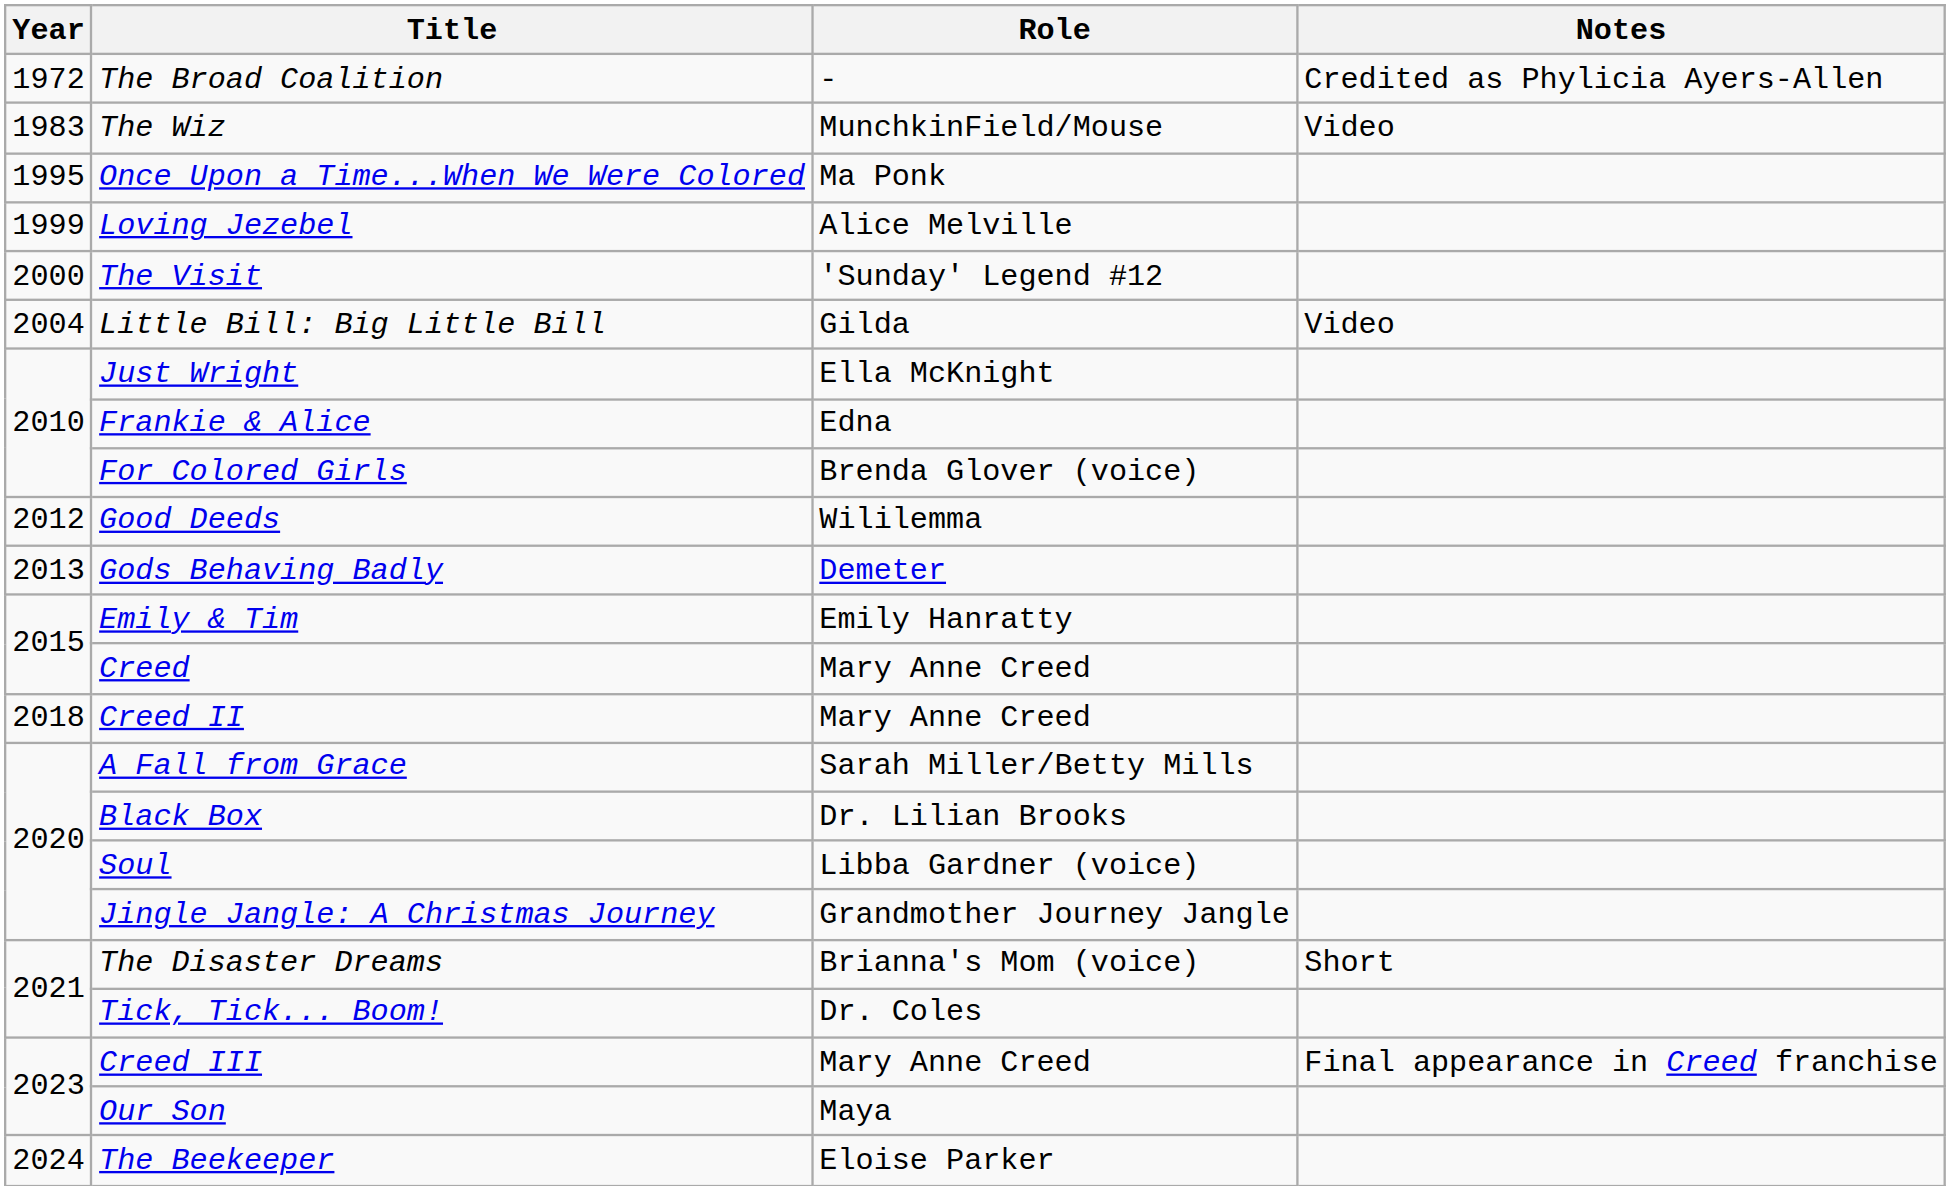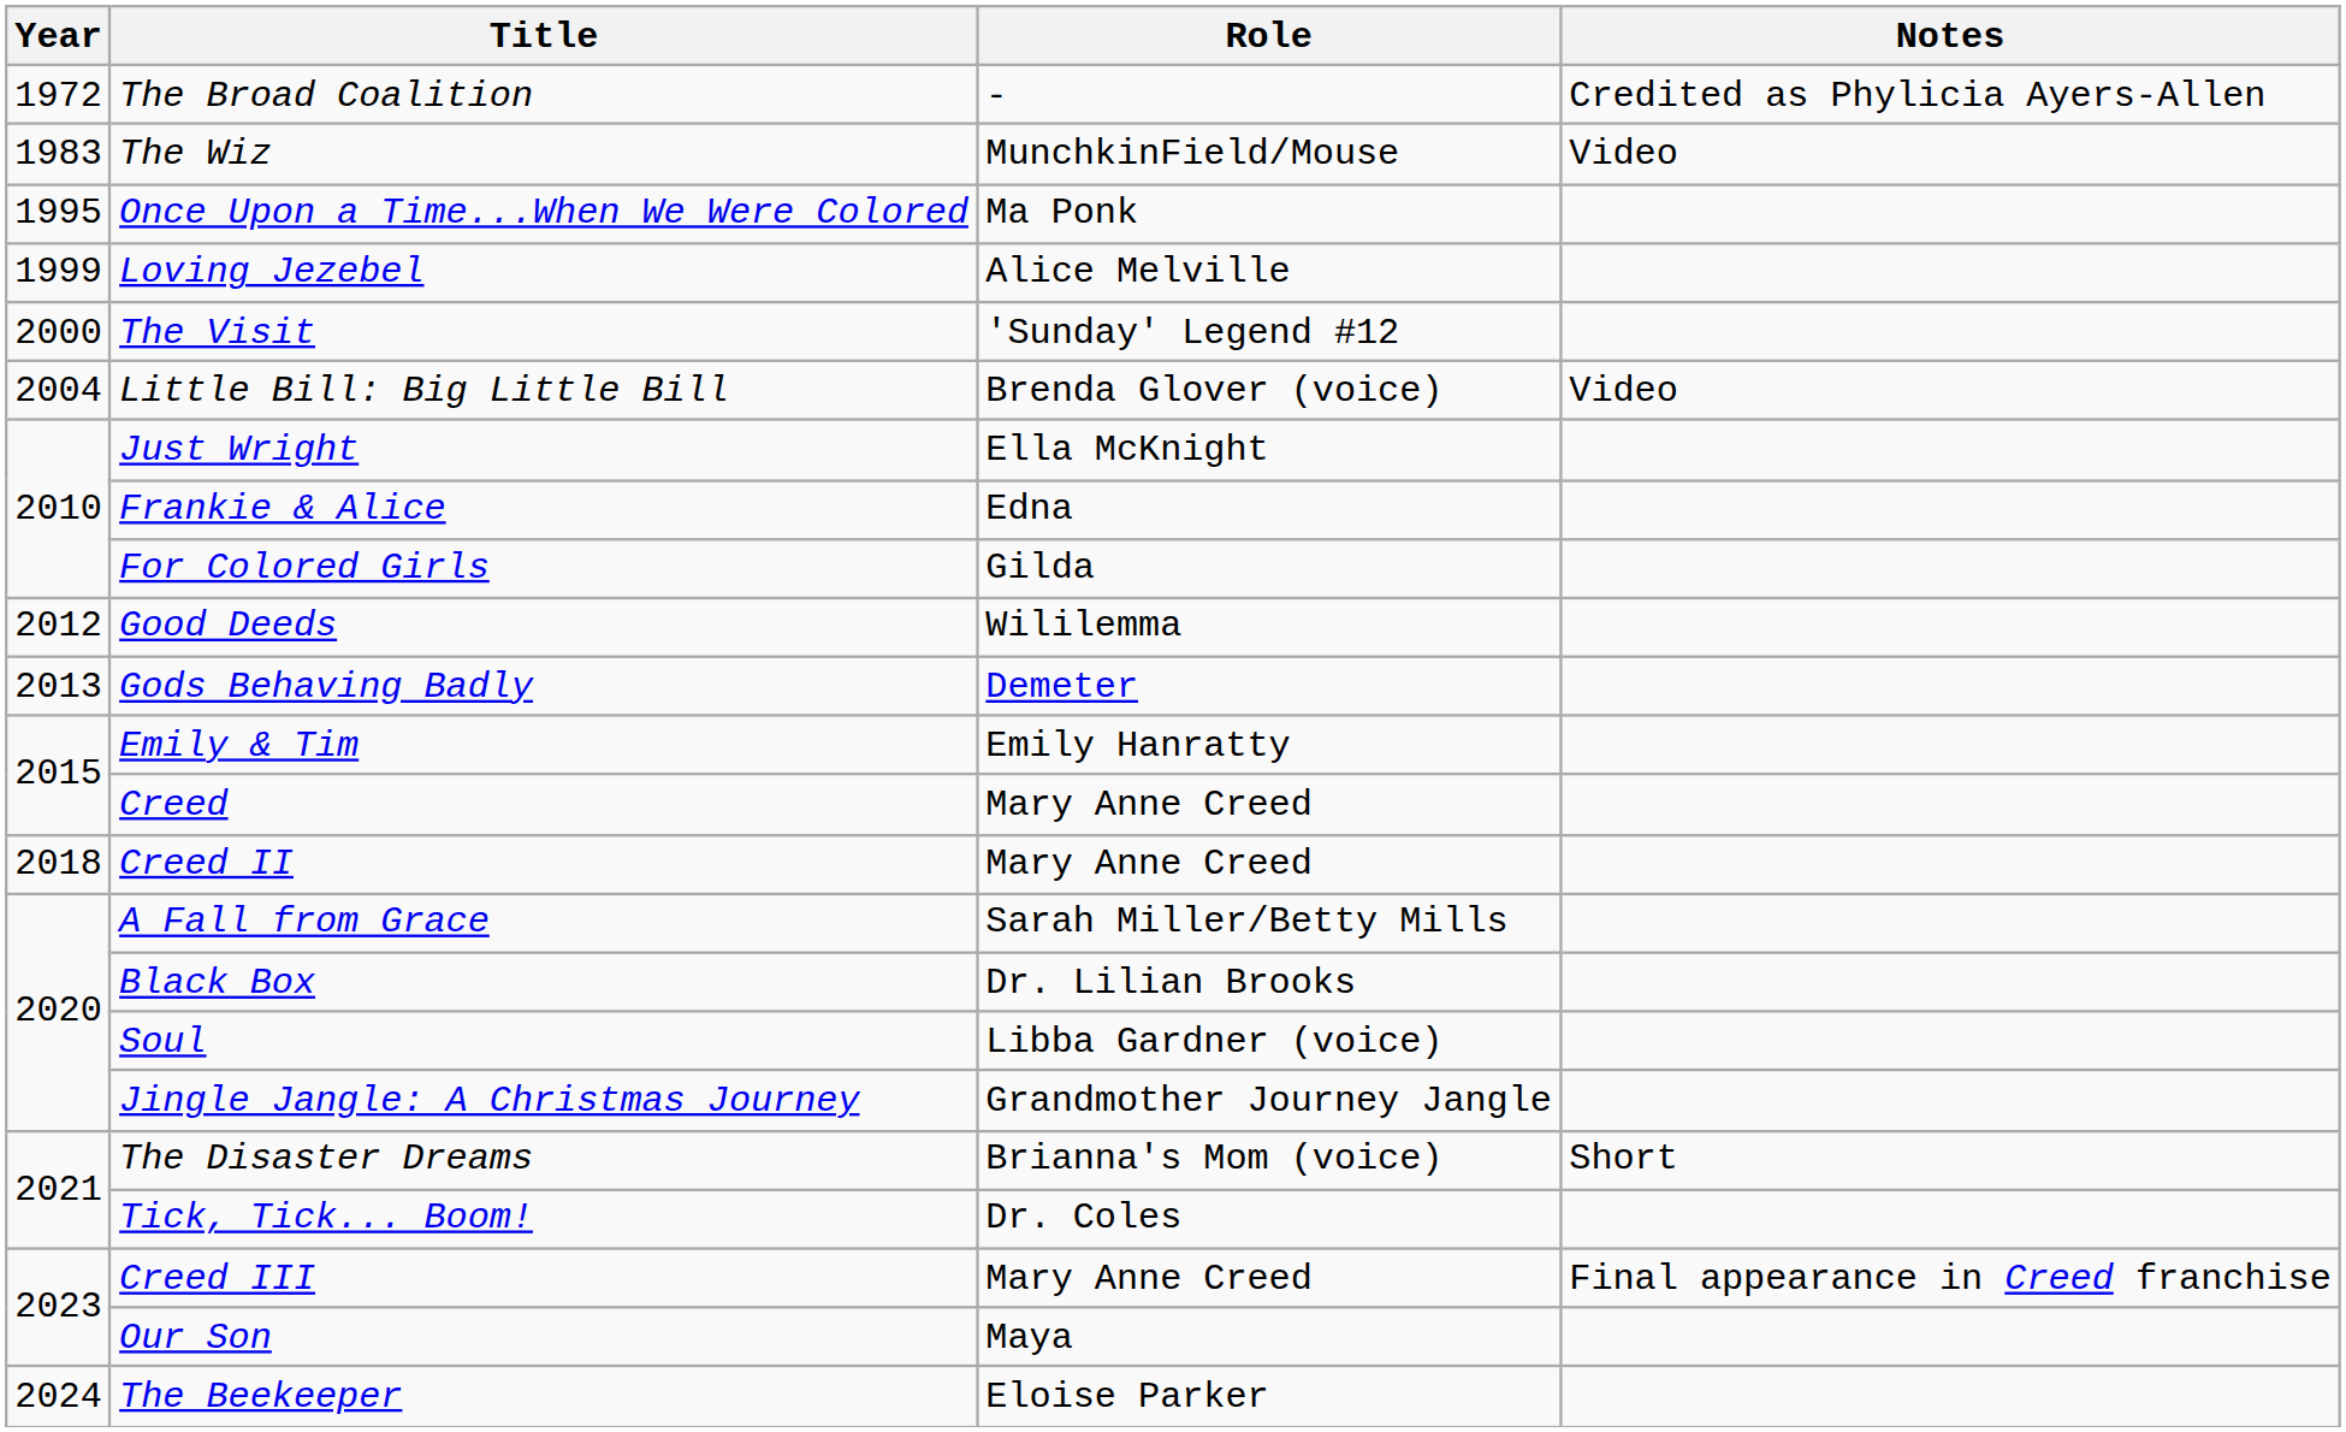 <table class="wikitable sortable unsortable">
 <tr>
 <th>Year</th>
 <th>Title</th>
 <th>Role</th>
 <th>Notes</th>
 </tr>
 <tr>
 <td>1972</td>
 <td><em>The Broad Coalition</em></td>
 <td>-</td>
 <td>Credited as Phylicia Ayers-Allen</td>
 </tr>
 <tr>
 <td>1983</td>
 <td><em>The Wiz</em></td>
 <td>MunchkinField/Mouse</td>
 <td>Video</td>
 </tr>
 <tr>
 <td>1995</td>
 <td><em><a href='#'>Once Upon a Time...When We Were Colored</a></em></td>
 <td>Ma Ponk</td>
 <td></td>
 </tr>
 <tr>
 <td>1999</td>
 <td><em><a href='#'>Loving Jezebel</a></em></td>
 <td>Alice Melville</td>
 <td></td>
 </tr>
 <tr>
 <td>2000</td>
 <td><em><a href='#'>The Visit</a></em></td>
 <td>'Sunday' Legend #12</td>
 <td></td>
 </tr>
 <tr>
 <td>2004</td>
 <td><em>Little Bill: Big Little Bill</em></td>
-<td>Gilda</td>
+<td>Brenda Glover (voice)</td>
 <td>Video</td>
 </tr>
 <tr>
 <td rowspan="3">2010</td>
 <td><em><a href='#'>Just Wright</a></em></td>
 <td>Ella McKnight</td>
 <td></td>
 </tr>
 <tr>
 <td><em><a href='#'>Frankie & Alice</a></em></td>
 <td>Edna</td>
 <td></td>
 </tr>
 <tr>
 <td><em><a href='#'>For Colored Girls</a></em></td>
-<td>Brenda Glover (voice)</td>
+<td>Gilda</td>
 <td></td>
 </tr>
 <tr>
 <td>2012</td>
 <td><em><a href='#'>Good Deeds</a></em></td>
 <td>Wililemma</td>
 <td></td>
 </tr>
 <tr>
 <td>2013</td>
 <td><em><a href='#'>Gods Behaving Badly</a></em></td>
 <td><a href='#'>Demeter</a></td>
 <td></td>
 </tr>
 <tr>
 <td rowspan="2">2015</td>
 <td><em><a href='#'>Emily & Tim</a></em></td>
 <td>Emily Hanratty</td>
 <td></td>
 </tr>
 <tr>
 <td><em><a href='#'>Creed</a></em></td>
 <td>Mary Anne Creed</td>
 <td></td>
 </tr>
 <tr>
 <td>2018</td>
 <td><em><a href='#'>Creed II</a></em></td>
 <td>Mary Anne Creed</td>
 <td></td>
 </tr>
 <tr>
 <td rowspan="4">2020</td>
 <td><em><a href='#'>A Fall from Grace</a></em></td>
 <td>Sarah Miller/Betty Mills</td>
 <td></td>
 </tr>
 <tr>
 <td><em><a href='#'>Black Box</a></em></td>
 <td>Dr. Lilian Brooks</td>
 <td></td>
 </tr>
 <tr>
 <td><em><a href='#'>Soul</a></em></td>
 <td>Libba Gardner (voice)</td>
 <td></td>
 </tr>
 <tr>
 <td><em><a href='#'>Jingle Jangle: A Christmas Journey</a></em></td>
 <td>Grandmother Journey Jangle</td>
 <td></td>
 </tr>
 <tr>
 <td rowspan="2">2021</td>
 <td><em>The Disaster Dreams</em></td>
 <td>Brianna's Mom (voice)</td>
 <td>Short</td>
 </tr>
 <tr>
 <td><a href='#'><em>Tick, Tick... Boom!</em></a></td>
 <td>Dr. Coles</td>
 <td></td>
 </tr>
 <tr>
 <td rowspan="2">2023</td>
 <td><em><a href='#'>Creed III</a></em></td>
 <td>Mary Anne Creed</td>
 <td>Final appearance in <em><a href='#'>Creed</a></em> franchise</td>
 </tr>
 <tr>
 <td><em><a href='#'>Our Son</a></em></td>
 <td>Maya</td>
 <td></td>
 </tr>
 <tr>
 <td>2024</td>
 <td><em><a href='#'>The Beekeeper</a></em></td>
 <td>Eloise Parker</td>
 <td></td>
 </tr>
 </table>
